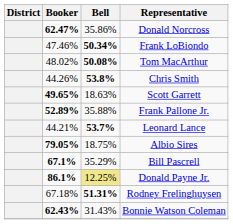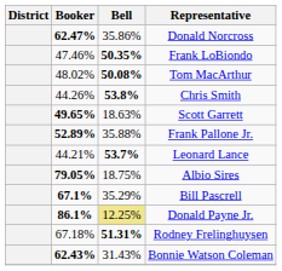 <table class=wikitable>
 <tr>
 <th>District</th>
 <th>Booker</th>
 <th>Bell</th>
 <th>Representative</th>
 </tr>
 <tr align=center>
 <th></th>
 <td><strong>62.47%</strong></td>
 <td>35.86%</td>
 <td><a href='#'>Donald Norcross</a></td>
 </tr>
 <tr align=center>
 <th></th>
 <td>47.46%</td>
-<td><strong>50.34%</strong></td>
+<td><strong>50.35%</strong></td>
 <td><a href='#'>Frank LoBiondo</a></td>
 </tr>
 <tr align=center>
 <th></th>
 <td>48.02%</td>
 <td><strong>50.08%</strong></td>
 <td><a href='#'>Tom MacArthur</a></td>
 </tr>
 <tr align=center>
 <th></th>
 <td>44.26%</td>
 <td><strong>53.8%</strong></td>
 <td><a href='#'>Chris Smith</a></td>
 </tr>
 <tr align=center>
 <th></th>
 <td><strong>49.65%</strong></td>
 <td>18.63%</td>
 <td><a href='#'>Scott Garrett</a></td>
 </tr>
 <tr align=center>
 <th></th>
 <td><strong>52.89%</strong></td>
 <td>35.88%</td>
 <td><a href='#'>Frank Pallone Jr.</a></td>
 </tr>
 <tr align=center>
 <th></th>
 <td>44.21%</td>
 <td><strong>53.7%</strong></td>
 <td><a href='#'>Leonard Lance</a></td>
 </tr>
 <tr align=center>
 <th></th>
 <td><strong>79.05%</strong></td>
 <td>18.75%</td>
 <td><a href='#'>Albio Sires</a></td>
 </tr>
 <tr align=center>
 <th></th>
 <td><strong>67.1%</strong></td>
 <td>35.29%</td>
 <td><a href='#'>Bill Pascrell</a></td>
 </tr>
 <tr align=center>
 <th></th>
 <td><strong>86.1%</strong></td>
 <td style="background: khaki;">12.25%</td>
 <td><a href='#'>Donald Payne Jr.</a></td>
 </tr>
 <tr align=center>
 <th></th>
 <td>67.18%</td>
 <td><strong>51.31%</strong></td>
 <td><a href='#'>Rodney Frelinghuysen</a></td>
 </tr>
 <tr align=center>
 <th></th>
 <td><strong>62.43%</strong></td>
 <td>31.43%</td>
 <td><a href='#'>Bonnie Watson Coleman</a></td>
 </tr>
 <tr align=center>
 </tr>
 </table>
